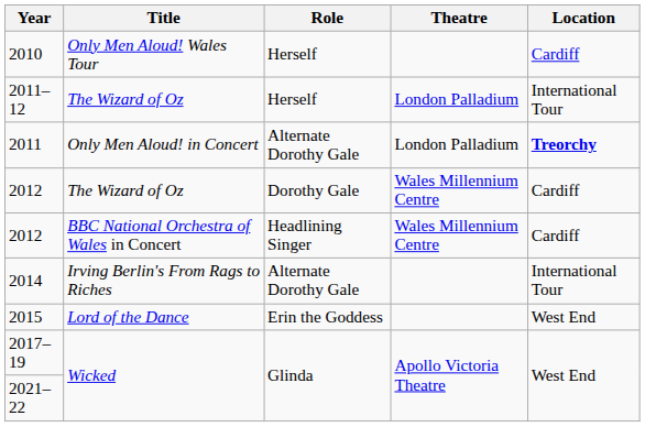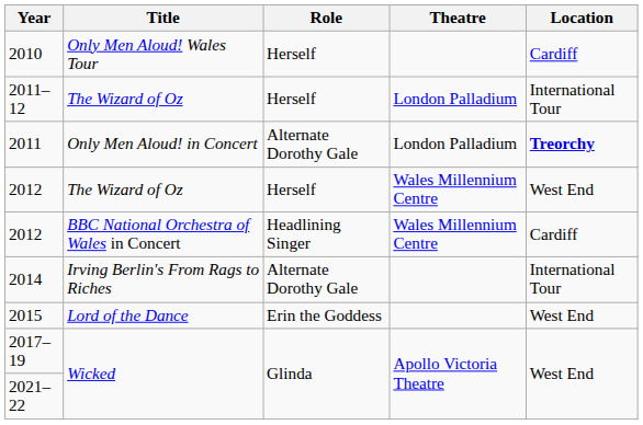 <table class="wikitable">
 <tr>
 <th>Year</th>
 <th>Title</th>
 <th>Role</th>
 <th>Theatre</th>
 <th>Location</th>
 </tr>
 <tr>
 <td>2010</td>
 <td><em><a href='#'>Only Men Aloud!</a> Wales Tour</em></td>
 <td>Herself</td>
 <td></td>
 <td><a href='#'>Cardiff</a></td>
 </tr>
 <tr>
 <td>2011–12</td>
 <td><em><a href='#'>The Wizard of Oz</a></em></td>
 <td>Herself</td>
 <td><a href='#'>London Palladium</a></td>
 <td>International Tour</td>
 </tr>
 <tr>
 <td>2011</td>
 <td><em>Only Men Aloud! in Concert</em></td>
 <td>Alternate Dorothy Gale</td>
 <td>London Palladium</td>
 <td><strong><a href='#'>Treorchy</a></strong></td>
 </tr>
 <tr>
 <td>2012</td>
 <td><em>The Wizard of Oz</em></td>
-<td>Dorothy Gale</td>
+<td>Herself</td>
 <td><a href='#'>Wales Millennium Centre</a></td>
-<td>Cardiff</td>
+<td>West End</td>
 </tr>
 <tr>
 <td>2012</td>
 <td><em><a href='#'>BBC National Orchestra of Wales</a></em> in Concert</td>
 <td>Headlining Singer</td>
 <td><a href='#'>Wales Millennium Centre</a></td>
 <td>Cardiff</td>
 </tr>
 <tr>
 <td>2014</td>
 <td><em>Irving Berlin's From Rags to Riches</em></td>
 <td>Alternate Dorothy Gale</td>
 <td></td>
 <td>International Tour</td>
 </tr>
 <tr>
 <td>2015</td>
 <td><em><a href='#'>Lord of the Dance</a></em></td>
 <td>Erin the Goddess</td>
 <td></td>
 <td>West End</td>
 </tr>
 <tr>
 <td>2017–19</td>
 <td rowspan="2"><em><a href='#'>Wicked</a></em></td>
 <td rowspan="2">Glinda</td>
 <td rowspan="2"><a href='#'>Apollo Victoria Theatre</a></td>
 <td rowspan="2">West End</td>
 </tr>
 <tr>
 <td>2021–22</td>
 </tr>
 </table>
